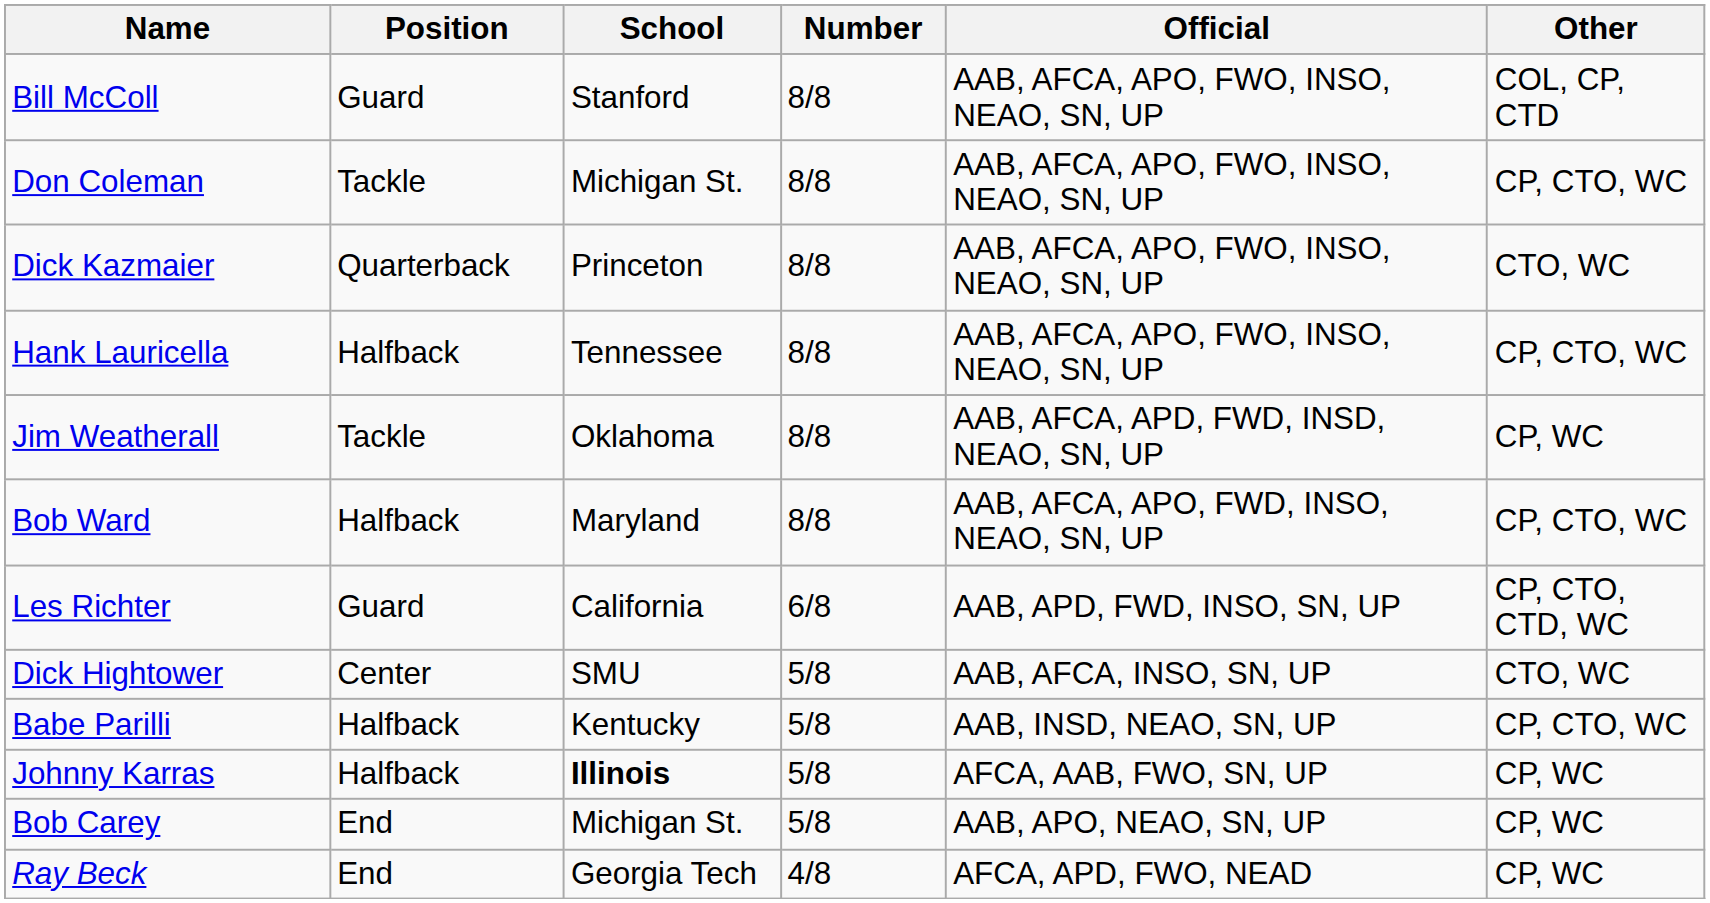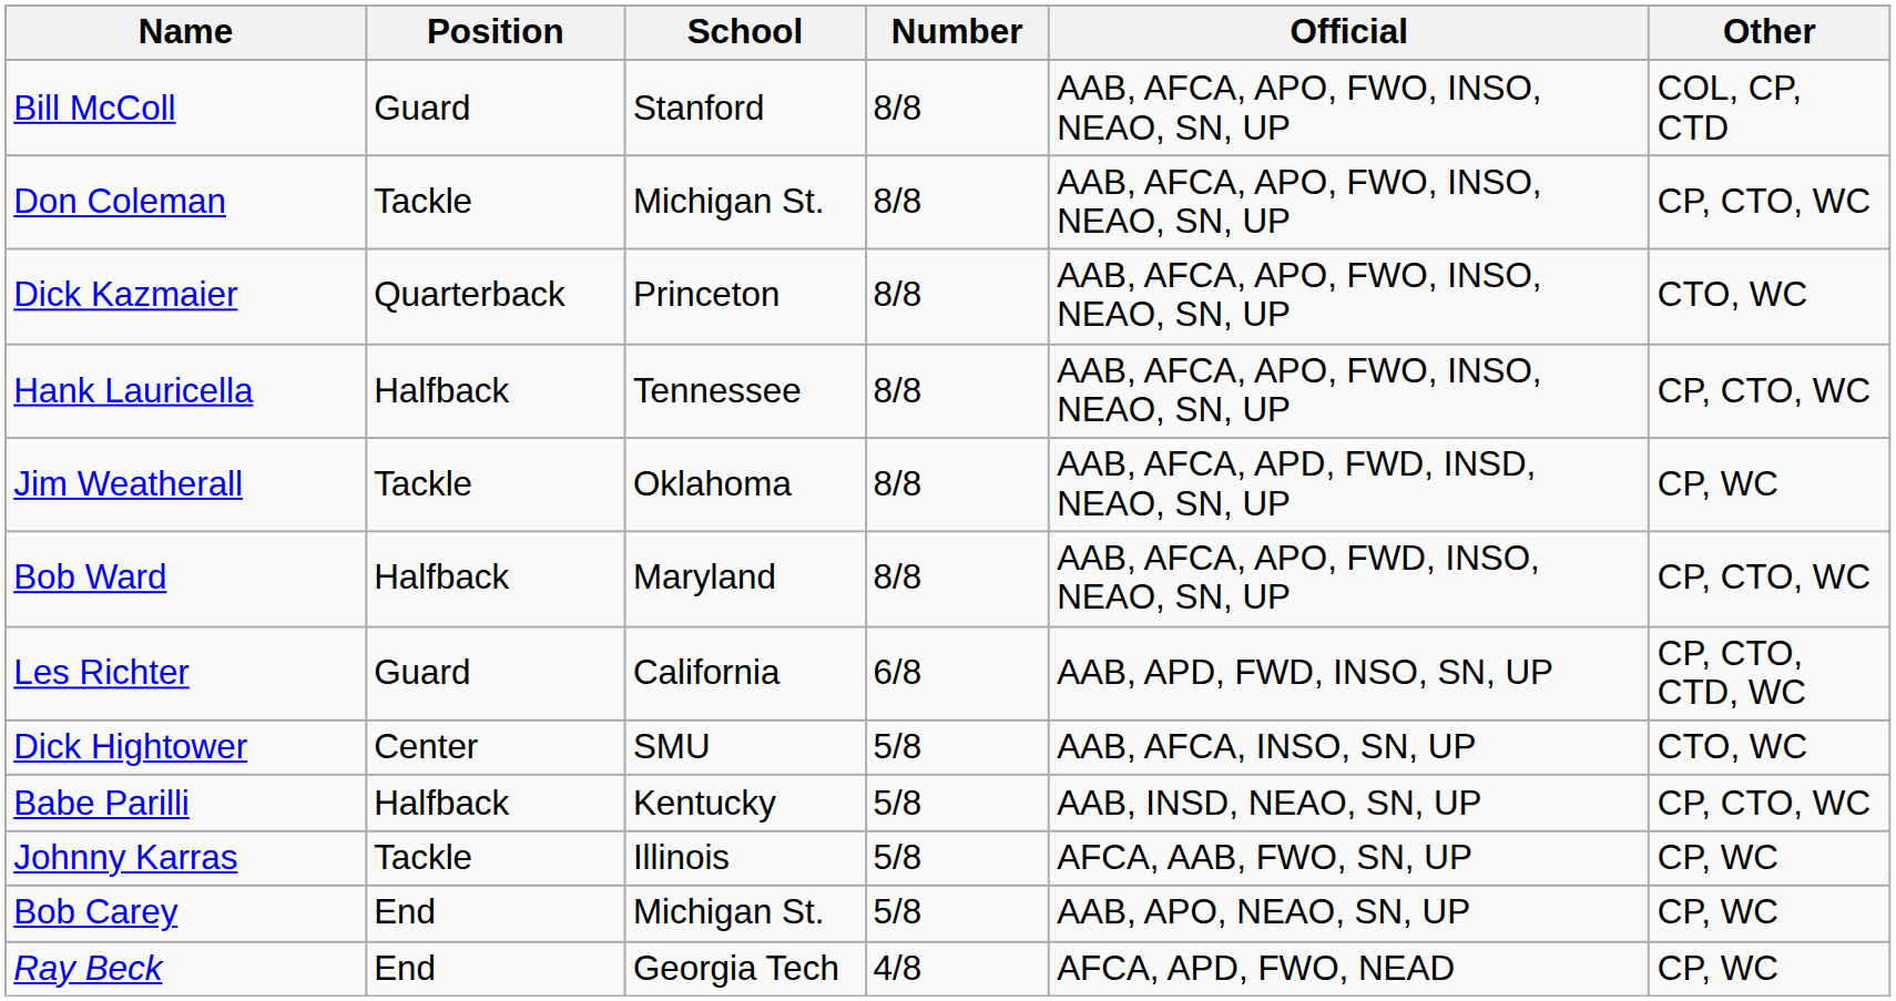 <table class="wikitable sortable">
 <tr>
 <th bgcolor="#DDDDFF" width="15%">Name</th>
 <th bgcolor="#DDDDFF" width="10%">Position</th>
 <th bgcolor="#DDDDFF" width="10%">School</th>
 <th bgcolor="#DDDDFF" width="7%">Number</th>
 <th bgcolor="#DDDDFF" width="25%">Official</th>
 <th bgcolor="#DDDDFF" width="10%">Other</th>
 </tr>
 <tr align="left">
 <td><a href='#'>Bill McColl</a></td>
 <td>Guard</td>
 <td>Stanford</td>
 <td>8/8</td>
 <td>AAB, AFCA, APO, FWO, INSO, NEAO, SN, UP</td>
 <td>COL, CP, CTD</td>
 </tr>
 <tr align="left">
 <td><a href='#'>Don Coleman</a></td>
 <td>Tackle</td>
 <td>Michigan St.</td>
 <td>8/8</td>
 <td>AAB, AFCA, APO, FWO, INSO, NEAO, SN, UP</td>
 <td>CP, CTO, WC</td>
 </tr>
 <tr align="left">
 <td><a href='#'>Dick Kazmaier</a></td>
 <td>Quarterback</td>
 <td>Princeton</td>
 <td>8/8</td>
 <td>AAB, AFCA, APO, FWO, INSO, NEAO, SN, UP</td>
 <td>CTO, WC</td>
 </tr>
 <tr align="left">
 <td><a href='#'>Hank Lauricella</a></td>
 <td>Halfback</td>
 <td>Tennessee</td>
 <td>8/8</td>
 <td>AAB, AFCA, APO, FWO, INSO, NEAO, SN, UP</td>
 <td>CP, CTO, WC</td>
 </tr>
 <tr align="left">
 <td><a href='#'>Jim Weatherall</a></td>
 <td>Tackle</td>
 <td>Oklahoma</td>
 <td>8/8</td>
 <td>AAB, AFCA, APD, FWD, INSD, NEAO, SN, UP</td>
 <td>CP, WC</td>
 </tr>
 <tr align="left">
 <td><a href='#'>Bob Ward</a></td>
 <td>Halfback</td>
 <td>Maryland</td>
 <td>8/8</td>
 <td>AAB, AFCA, APO, FWD, INSO, NEAO, SN, UP</td>
 <td>CP, CTO, WC</td>
 </tr>
 <tr align="left">
 <td><a href='#'>Les Richter</a></td>
 <td>Guard</td>
 <td>California</td>
 <td>6/8</td>
 <td>AAB, APD, FWD, INSO, SN, UP</td>
 <td>CP, CTO, CTD, WC</td>
 </tr>
 <tr align="left">
 <td><a href='#'>Dick Hightower</a></td>
 <td>Center</td>
 <td>SMU</td>
 <td>5/8</td>
 <td>AAB, AFCA, INSO, SN, UP</td>
 <td>CTO, WC</td>
 </tr>
 <tr align="left">
 <td><a href='#'>Babe Parilli</a></td>
 <td>Halfback</td>
 <td>Kentucky</td>
 <td>5/8</td>
 <td>AAB, INSD, NEAO, SN, UP</td>
 <td>CP, CTO, WC</td>
 </tr>
 <tr align="left">
 <td><a href='#'>Johnny Karras</a></td>
-<td>Halfback</td>
-<td><strong>Illinois</strong></td>
+<td>Tackle</td>
+<td>Illinois</td>
 <td>5/8</td>
 <td>AFCA, AAB, FWO, SN, UP</td>
 <td>CP, WC</td>
 </tr>
 <tr align="left">
 <td><a href='#'>Bob Carey</a></td>
 <td>End</td>
 <td>Michigan St.</td>
 <td>5/8</td>
 <td>AAB, APO, NEAO, SN, UP</td>
 <td>CP, WC</td>
 </tr>
 <tr align="left">
 <td><em><a href='#'>Ray Beck</a></em></td>
 <td>End</td>
 <td>Georgia Tech</td>
 <td>4/8</td>
 <td>AFCA, APD, FWO, NEAD</td>
 <td>CP, WC</td>
 </tr>
 <tr align="left">
 </tr>
 </table>
